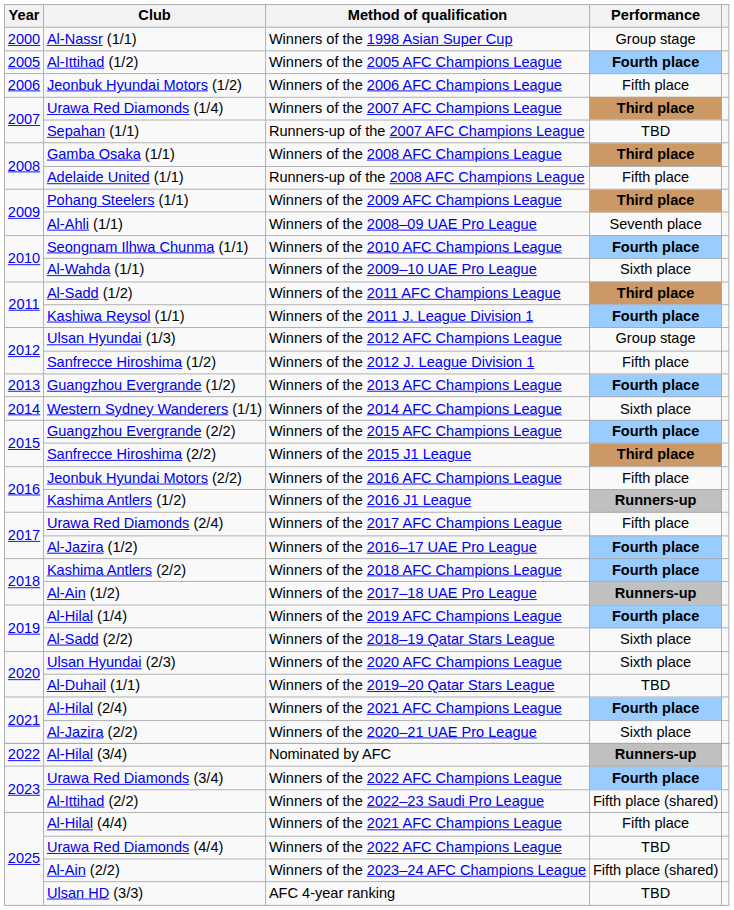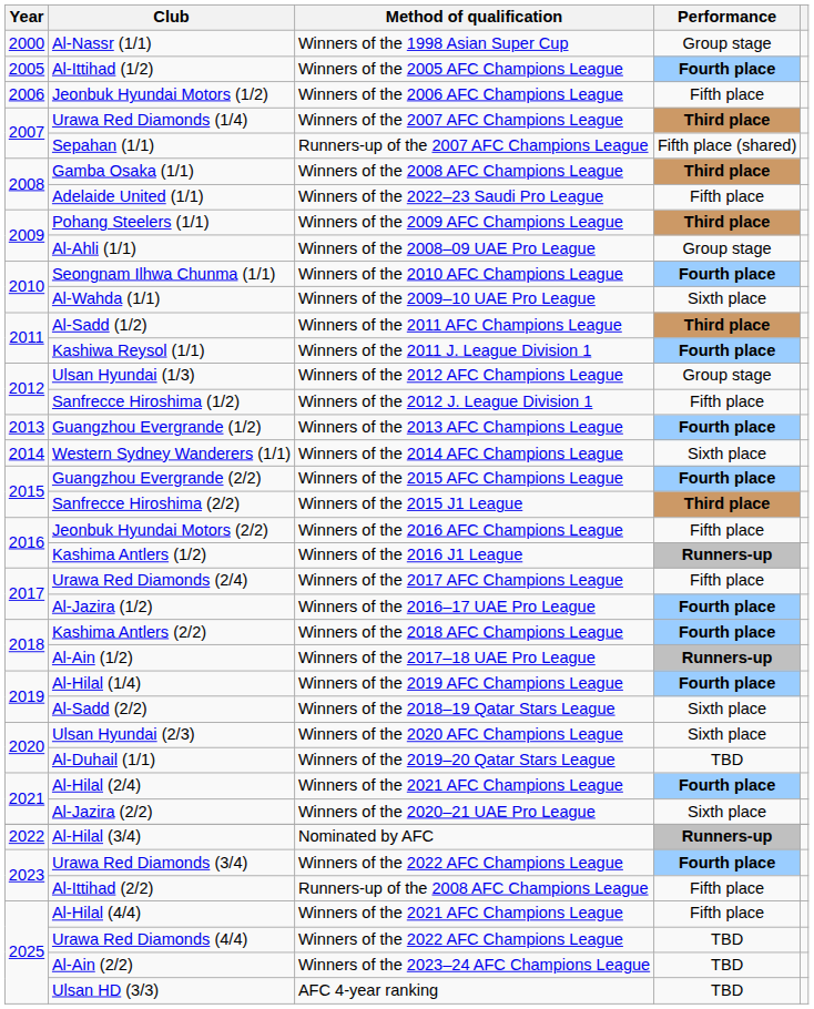 <table class="wikitable plainrowheaders sortable">
 <tr>
 <th scope="col">Year</th>
 <th scope="col">Club</th>
 <th scope="col">Method of qualification</th>
 <th scope="col">Performance</th>
 <th class="unsortable"></th>
 </tr>
 <tr align="center">
 <td scope="row"><a href='#'>2000</a></td>
 <td align="left"> <a href='#'>Al-Nassr</a> (1/1)</td>
 <td align="left">Winners of the <a href='#'>1998 Asian Super Cup</a></td>
 <td>Group stage</td>
 <td></td>
 </tr>
 <tr align="center">
 <td scope="row"><a href='#'>2005</a></td>
 <td align="left"> <a href='#'>Al-Ittihad</a> (1/2)</td>
 <td align="left">Winners of the <a href='#'>2005 AFC Champions League</a></td>
 <td bgcolor=9acdff><strong>Fourth place</strong></td>
 <td></td>
 </tr>
 <tr align="center">
 <td scope="row"><a href='#'>2006</a></td>
 <td align="left"> <a href='#'>Jeonbuk Hyundai Motors</a> (1/2)</td>
 <td align="left">Winners of the <a href='#'>2006 AFC Champions League</a></td>
 <td>Fifth place</td>
 <td></td>
 </tr>
 <tr align="center">
 <td scope="row" rowspan=2><a href='#'>2007</a></td>
 <td align="left"> <a href='#'>Urawa Red Diamonds</a> (1/4)</td>
 <td align="left">Winners of the <a href='#'>2007 AFC Champions League</a></td>
 <td bgcolor=cc9966><strong>Third place</strong></td>
 <td></td>
 </tr>
 <tr align="center">
 <td align="left"> <a href='#'>Sepahan</a> (1/1)</td>
 <td align="left">Runners-up of the <a href='#'>2007 AFC Champions League</a></td>
-<td>TBD</td>
+<td>Fifth place (shared)</td>
 <td></td>
 </tr>
 <tr align="center">
 <td scope="row" rowspan=2><a href='#'>2008</a></td>
 <td align="left"> <a href='#'>Gamba Osaka</a> (1/1)</td>
 <td align="left">Winners of the <a href='#'>2008 AFC Champions League</a></td>
 <td bgcolor=cc9966><strong>Third place</strong></td>
 <td></td>
 </tr>
 <tr align="center">
 <td align="left"> <a href='#'>Adelaide United</a> (1/1)</td>
-<td align="left">Runners-up of the <a href='#'>2008 AFC Champions League</a></td>
+<td align="left">Winners of the <a href='#'>2022–23 Saudi Pro League</a></td>
 <td>Fifth place</td>
 <td></td>
 </tr>
 <tr align="center">
 <td scope="row" rowspan=2><a href='#'>2009</a></td>
 <td align="left"> <a href='#'>Pohang Steelers</a> (1/1)</td>
 <td align="left">Winners of the <a href='#'>2009 AFC Champions League</a></td>
 <td bgcolor=cc9966><strong>Third place</strong></td>
 <td></td>
 </tr>
 <tr align="center">
 <td align="left"> <a href='#'>Al-Ahli</a> (1/1)</td>
 <td align="left">Winners of the <a href='#'>2008–09 UAE Pro League</a></td>
-<td>Seventh place</td>
+<td>Group stage</td>
 <td></td>
 </tr>
 <tr align="center">
 <td scope="row" rowspan=2><a href='#'>2010</a></td>
 <td align="left"> <a href='#'>Seongnam Ilhwa Chunma</a> (1/1)</td>
 <td align="left">Winners of the <a href='#'>2010 AFC Champions League</a></td>
 <td bgcolor=9acdff><strong>Fourth place</strong></td>
 <td></td>
 </tr>
 <tr align="center">
 <td align="left"> <a href='#'>Al-Wahda</a> (1/1)</td>
 <td align="left">Winners of the <a href='#'>2009–10 UAE Pro League</a></td>
 <td>Sixth place</td>
 <td></td>
 </tr>
 <tr align="center">
 <td scope="row" rowspan=2><a href='#'>2011</a></td>
 <td align="left"> <a href='#'>Al-Sadd</a> (1/2)</td>
 <td align="left">Winners of the <a href='#'>2011 AFC Champions League</a></td>
 <td bgcolor=cc9966><strong>Third place</strong></td>
 <td></td>
 </tr>
 <tr align="center">
 <td align="left"> <a href='#'>Kashiwa Reysol</a> (1/1)</td>
 <td align="left">Winners of the <a href='#'>2011 J. League Division 1</a></td>
 <td bgcolor=9acdff><strong>Fourth place</strong></td>
 <td></td>
 </tr>
 <tr align="center">
 <td scope="row" rowspan=2><a href='#'>2012</a></td>
 <td align="left"> <a href='#'>Ulsan Hyundai</a> (1/3)</td>
 <td align="left">Winners of the <a href='#'>2012 AFC Champions League</a></td>
 <td>Group stage</td>
 <td></td>
 </tr>
 <tr align="center">
 <td align="left"> <a href='#'>Sanfrecce Hiroshima</a> (1/2)</td>
 <td align="left">Winners of the <a href='#'>2012 J. League Division 1</a></td>
 <td>Fifth place</td>
 <td></td>
 </tr>
 <tr align="center">
 <td scope="row"><a href='#'>2013</a></td>
 <td align="left"> <a href='#'>Guangzhou Evergrande</a> (1/2)</td>
 <td align="left">Winners of the <a href='#'>2013 AFC Champions League</a></td>
 <td bgcolor=9acdff><strong>Fourth place</strong></td>
 <td></td>
 </tr>
 <tr align="center">
 <td scope="row"><a href='#'>2014</a></td>
 <td align="left"> <a href='#'>Western Sydney Wanderers</a> (1/1)</td>
 <td align="left">Winners of the <a href='#'>2014 AFC Champions League</a></td>
 <td>Sixth place</td>
 <td></td>
 </tr>
 <tr align="center">
 <td scope="row" rowspan=2><a href='#'>2015</a></td>
 <td align="left"> <a href='#'>Guangzhou Evergrande</a> (2/2)</td>
 <td align="left">Winners of the <a href='#'>2015 AFC Champions League</a></td>
 <td bgcolor=9acdff><strong>Fourth place</strong></td>
 <td></td>
 </tr>
 <tr align="center">
 <td align="left"> <a href='#'>Sanfrecce Hiroshima</a> (2/2)</td>
 <td align="left">Winners of the <a href='#'>2015 J1 League</a></td>
 <td bgcolor=cc9966><strong>Third place</strong></td>
 <td></td>
 </tr>
 <tr align="center">
 <td scope="row" rowspan=2><a href='#'>2016</a></td>
 <td align="left"> <a href='#'>Jeonbuk Hyundai Motors</a> (2/2)</td>
 <td align="left">Winners of the <a href='#'>2016 AFC Champions League</a></td>
 <td>Fifth place</td>
 <td></td>
 </tr>
 <tr align="center">
 <td align="left"> <a href='#'>Kashima Antlers</a> (1/2)</td>
 <td align="left">Winners of the <a href='#'>2016 J1 League</a></td>
 <td bgcolor=Silver><strong>Runners-up</strong></td>
 <td></td>
 </tr>
 <tr align="center">
 <td scope="row" rowspan=2><a href='#'>2017</a></td>
 <td align="left"> <a href='#'>Urawa Red Diamonds</a> (2/4)</td>
 <td align="left">Winners of the <a href='#'>2017 AFC Champions League</a></td>
 <td>Fifth place</td>
 <td></td>
 </tr>
 <tr align="center">
 <td align="left"> <a href='#'>Al-Jazira</a> (1/2)</td>
 <td align="left">Winners of the <a href='#'>2016–17 UAE Pro League</a></td>
 <td bgcolor=9acdff><strong>Fourth place</strong></td>
 <td></td>
 </tr>
 <tr align="center">
 <td scope="row" rowspan=2><a href='#'>2018</a></td>
 <td align="left"> <a href='#'>Kashima Antlers</a> (2/2)</td>
 <td align="left">Winners of the <a href='#'>2018 AFC Champions League</a></td>
 <td bgcolor=9acdff><strong>Fourth place</strong></td>
 <td></td>
 </tr>
 <tr align="center">
 <td align="left"> <a href='#'>Al-Ain</a> (1/2)</td>
 <td align="left">Winners of the <a href='#'>2017–18 UAE Pro League</a></td>
 <td bgcolor=Silver><strong>Runners-up</strong></td>
 <td></td>
 </tr>
 <tr align="center">
 <td scope="row" rowspan=2><a href='#'>2019</a></td>
 <td align="left"> <a href='#'>Al-Hilal</a> (1/4)</td>
 <td align="left">Winners of the <a href='#'>2019 AFC Champions League</a></td>
 <td bgcolor=9acdff><strong>Fourth place</strong></td>
 <td></td>
 </tr>
 <tr align="center">
 <td align="left"> <a href='#'>Al-Sadd</a> (2/2)</td>
 <td align="left">Winners of the <a href='#'>2018–19 Qatar Stars League</a></td>
 <td>Sixth place</td>
 <td></td>
 </tr>
 <tr align="center">
 <td scope="row" rowspan=2><a href='#'>2020</a></td>
 <td align="left"> <a href='#'>Ulsan Hyundai</a> (2/3)</td>
 <td align="left">Winners of the <a href='#'>2020 AFC Champions League</a></td>
 <td>Sixth place</td>
 <td></td>
 </tr>
 <tr align="center">
 <td align="left"> <a href='#'>Al-Duhail</a> (1/1)</td>
 <td align="left">Winners of the <a href='#'>2019–20 Qatar Stars League</a></td>
 <td>TBD</td>
 <td></td>
 </tr>
 <tr align="center">
 <td scope="row" rowspan=2><a href='#'>2021</a></td>
 <td align="left"> <a href='#'>Al-Hilal</a> (2/4)</td>
 <td align="left">Winners of the <a href='#'>2021 AFC Champions League</a></td>
 <td bgcolor=9acdff><strong>Fourth place</strong></td>
 <td></td>
 </tr>
 <tr align="center">
 <td align="left"> <a href='#'>Al-Jazira</a> (2/2)</td>
 <td align="left">Winners of the <a href='#'>2020–21 UAE Pro League</a></td>
 <td>Sixth place</td>
 <td></td>
 </tr>
 <tr>
 </tr>
 <tr align="center">
 <td scope="row"><a href='#'>2022</a></td>
 <td align="left"> <a href='#'>Al-Hilal</a> (3/4)</td>
 <td align="left">Nominated by AFC</td>
 <td bgcolor=Silver><strong>Runners-up</strong></td>
 <td></td>
 </tr>
 <tr align="center">
 <td scope="row" rowspan=2><a href='#'>2023</a></td>
 <td align="left"> <a href='#'>Urawa Red Diamonds</a> (3/4)</td>
 <td align="left">Winners of the <a href='#'>2022 AFC Champions League</a></td>
 <td bgcolor=9acdff><strong>Fourth place</strong></td>
 <td></td>
 </tr>
 <tr align="center">
 <td align="left"> <a href='#'>Al-Ittihad</a> (2/2)</td>
-<td align="left">Winners of the <a href='#'>2022–23 Saudi Pro League</a></td>
-<td>Fifth place (shared)</td>
+<td align="left">Runners-up of the <a href='#'>2008 AFC Champions League</a></td>
+<td>Fifth place</td>
 <td></td>
 </tr>
 <tr align="center">
 <td scope="row" rowspan=4><a href='#'>2025</a></td>
 <td align="left"> <a href='#'>Al-Hilal</a> (4/4)</td>
 <td align="left">Winners of the <a href='#'>2021 AFC Champions League</a></td>
 <td>Fifth place</td>
 <td></td>
 </tr>
 <tr align="center">
 <td align="left"> <a href='#'>Urawa Red Diamonds</a> (4/4)</td>
 <td align="left">Winners of the <a href='#'>2022 AFC Champions League</a></td>
 <td>TBD</td>
 <td></td>
 </tr>
 <tr align="center">
 <td align="left"> <a href='#'>Al-Ain</a> (2/2)</td>
 <td align="left">Winners of the <a href='#'>2023–24 AFC Champions League</a></td>
-<td>Fifth place (shared)</td>
+<td>TBD</td>
 <td></td>
 </tr>
 <tr align="center">
 <td align="left"> <a href='#'>Ulsan HD</a> (3/3)</td>
 <td align="left">AFC 4-year ranking</td>
 <td>TBD</td>
 <td></td>
 </tr>
 </table>
